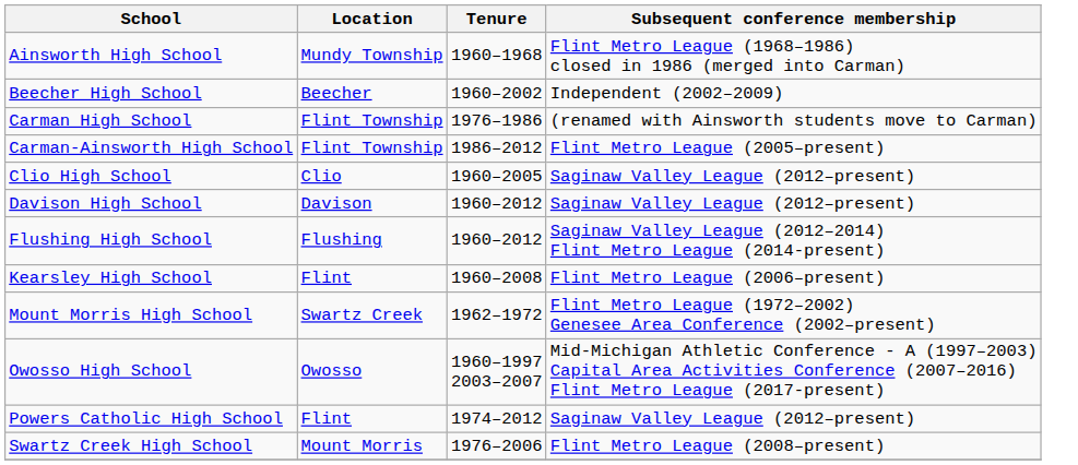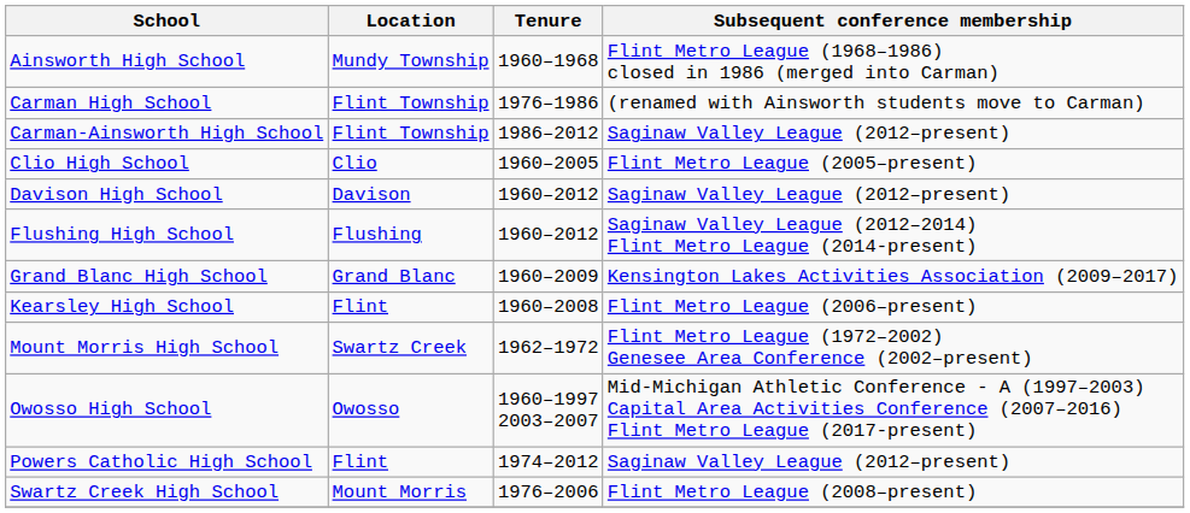 <table class="wikitable sortable">
 <tr>
 <th>School</th>
 <th>Location</th>
 <th>Tenure</th>
 <th>Subsequent conference membership</th>
 </tr>
 <tr>
 <td><a href='#'>Ainsworth High School</a></td>
 <td><a href='#'>Mundy Township</a></td>
 <td>1960–1968</td>
 <td><a href='#'>Flint Metro League</a> (1968–1986)<br>closed in 1986 (merged into Carman)</td>
 </tr>
 <tr>
-<td><a href='#'>Beecher High School</a></td>
-<td><a href='#'>Beecher</a></td>
-<td>1960–2002</td>
-<td>Independent (2002–2009)</td>
-</tr>
-<tr>
 <td><a href='#'>Carman High School</a></td>
 <td><a href='#'>Flint Township</a></td>
 <td>1976–1986</td>
 <td>(renamed with Ainsworth students move to Carman)</td>
 </tr>
 <tr>
 <td><a href='#'>Carman-Ainsworth High School</a></td>
 <td><a href='#'>Flint Township</a></td>
 <td>1986–2012</td>
-<td><a href='#'>Flint Metro League</a> (2005–present)</td>
+<td><a href='#'>Saginaw Valley League</a> (2012–present)</td>
 </tr>
 <tr>
 <td><a href='#'>Clio High School</a></td>
 <td><a href='#'>Clio</a></td>
 <td>1960–2005</td>
-<td><a href='#'>Saginaw Valley League</a> (2012–present)</td>
+<td><a href='#'>Flint Metro League</a> (2005–present)</td>
 </tr>
 <tr>
 <td><a href='#'>Davison High School</a></td>
 <td><a href='#'>Davison</a></td>
 <td>1960–2012</td>
 <td><a href='#'>Saginaw Valley League</a> (2012–present)</td>
 </tr>
 <tr>
 <td><a href='#'>Flushing High School</a></td>
 <td><a href='#'>Flushing</a></td>
 <td>1960–2012</td>
 <td><a href='#'>Saginaw Valley League</a> (2012–2014)<br><a href='#'>Flint Metro League</a> (2014-present)</td>
+</tr>
+<tr>
+<td><a href='#'>Grand Blanc High School</a></td>
+<td><a href='#'>Grand Blanc</a></td>
+<td>1960–2009</td>
+<td><a href='#'>Kensington Lakes Activities Association</a> (2009–2017)<br></td>
 </tr>
 <tr>
 <td><a href='#'>Kearsley High School</a></td>
 <td><a href='#'>Flint</a></td>
 <td>1960–2008</td>
 <td><a href='#'>Flint Metro League</a> (2006–present)</td>
 </tr>
 <tr>
 <td><a href='#'>Mount Morris High School</a></td>
 <td><a href='#'>Swartz Creek</a></td>
 <td>1962–1972</td>
 <td><a href='#'>Flint Metro League</a> (1972–2002)<br><a href='#'>Genesee Area Conference</a> (2002–present)</td>
 </tr>
 <tr>
 <td><a href='#'>Owosso High School</a></td>
 <td><a href='#'>Owosso</a></td>
 <td>1960–1997<br>2003–2007</td>
 <td>Mid-Michigan Athletic Conference - A (1997–2003)<br><a href='#'>Capital Area Activities Conference</a> (2007–2016)<br><a href='#'>Flint Metro League</a> (2017-present)</td>
 </tr>
 <tr>
 <td><a href='#'>Powers Catholic High School</a></td>
 <td><a href='#'>Flint</a></td>
 <td>1974–2012</td>
 <td><a href='#'>Saginaw Valley League</a> (2012–present)</td>
 </tr>
 <tr>
 <td><a href='#'>Swartz Creek High School</a></td>
 <td><a href='#'>Mount Morris</a></td>
 <td>1976–2006</td>
 <td><a href='#'>Flint Metro League</a> (2008–present)</td>
 </tr>
 <tr>
 </tr>
 </table>
